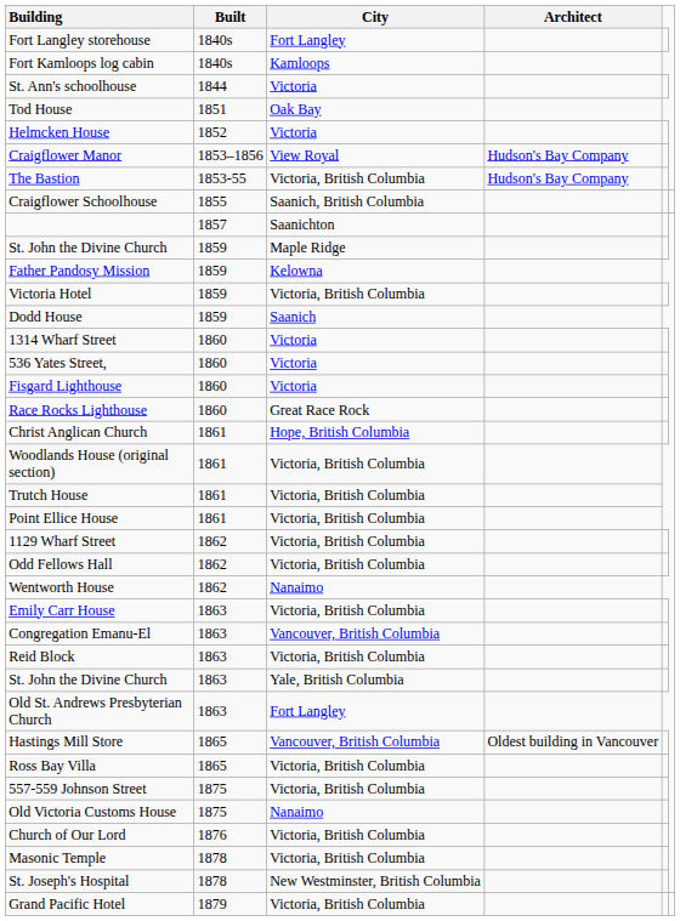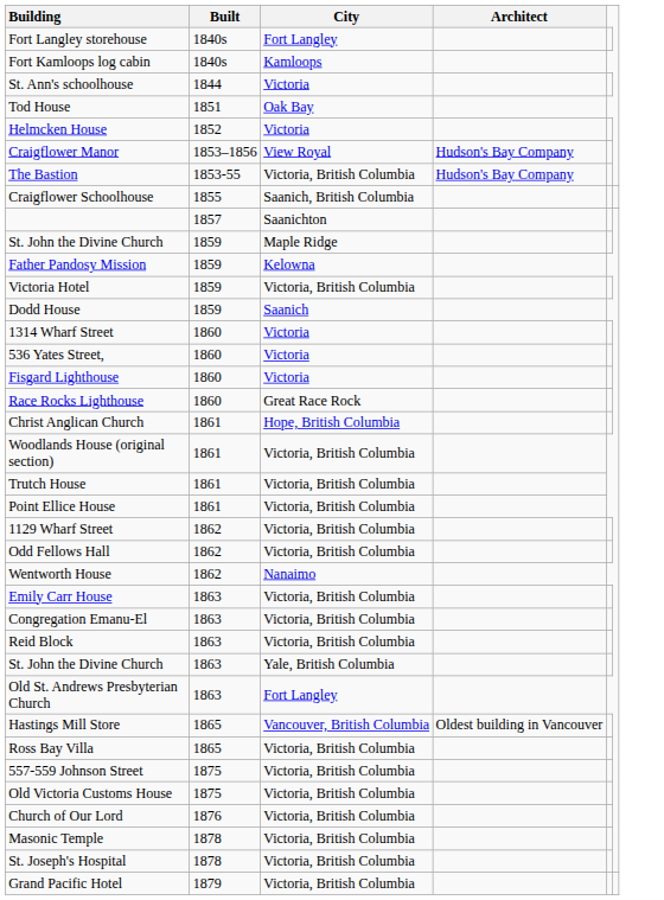 <table class="wikitable sortable">
 <tr>
 <th style="text-align:left;width:200px">Building</th>
 <th>Built</th>
 <th>City</th>
 <th>Architect</th>
 </tr>
 <tr>
 <td>Fort Langley storehouse</td>
 <td>1840s</td>
 <td><a href='#'>Fort Langley</a></td>
 <td></td>
 <td></td>
 </tr>
 <tr>
 <td>Fort Kamloops log cabin</td>
 <td>1840s</td>
 <td><a href='#'>Kamloops</a></td>
 <td></td>
 </tr>
 <tr>
 <td>St. Ann's schoolhouse</td>
 <td>1844</td>
 <td><a href='#'>Victoria</a></td>
 <td></td>
 <td></td>
 </tr>
 <tr>
 <td>Tod House</td>
 <td>1851</td>
 <td><a href='#'>Oak Bay</a></td>
 <td></td>
 </tr>
 <tr>
 <td><a href='#'>Helmcken House</a></td>
 <td>1852</td>
 <td><a href='#'>Victoria</a></td>
 <td></td>
 <td></td>
 </tr>
 <tr>
 <td><a href='#'>Craigflower Manor</a></td>
 <td>1853–1856</td>
 <td><a href='#'>View Royal</a></td>
 <td><a href='#'>Hudson's Bay Company</a></td>
 <td></td>
 </tr>
 <tr>
 <td><a href='#'>The Bastion</a></td>
 <td>1853-55</td>
 <td>Victoria, British Columbia</td>
 <td><a href='#'>Hudson's Bay Company</a></td>
 <td></td>
 </tr>
 <tr>
 <td>Craigflower Schoolhouse</td>
 <td>1855</td>
 <td>Saanich, British Columbia</td>
 <td></td>
 <td></td>
 <td></td>
 </tr>
 <tr>
 <td></td>
 <td>1857</td>
 <td>Saanichton</td>
 <td></td>
 <td></td>
 </tr>
 <tr>
 <td>St. John the Divine Church</td>
 <td>1859</td>
 <td><abbr>Maple Ridge</abbr></td>
 <td></td>
 <td></td>
 </tr>
 <tr>
 <td><a href='#'>Father Pandosy Mission</a></td>
 <td>1859</td>
 <td><a href='#'>Kelowna</a></td>
 <td></td>
 </tr>
 <tr>
 <td>Victoria Hotel</td>
 <td>1859</td>
 <td>Victoria, British Columbia</td>
 <td></td>
 <td></td>
 </tr>
 <tr>
 <td>Dodd House</td>
 <td>1859</td>
 <td><a href='#'>Saanich</a></td>
 <td></td>
 </tr>
 <tr>
 <td>1314 Wharf Street</td>
 <td>1860</td>
 <td><a href='#'>Victoria</a></td>
 <td></td>
 <td></td>
 </tr>
 <tr>
 <td>536 Yates Street,</td>
 <td>1860</td>
 <td><a href='#'>Victoria</a></td>
 <td></td>
 <td></td>
 </tr>
 <tr>
 <td><a href='#'>Fisgard Lighthouse</a></td>
 <td>1860</td>
 <td><a href='#'>Victoria</a></td>
 <td></td>
 <td></td>
 </tr>
 <tr>
 <td><a href='#'>Race Rocks Lighthouse</a></td>
 <td>1860</td>
 <td><abbr>Great Race Rock</abbr></td>
 <td></td>
 <td></td>
 </tr>
 <tr>
 <td>Christ Anglican Church</td>
 <td>1861</td>
 <td><a href='#'>Hope, British Columbia</a></td>
 <td></td>
 <td></td>
 </tr>
 <tr>
 <td>Woodlands House (original section)</td>
 <td>1861</td>
 <td>Victoria, British Columbia</td>
 <td></td>
 </tr>
 <tr>
 <td>Trutch House</td>
 <td>1861</td>
 <td>Victoria, British Columbia</td>
 <td></td>
 </tr>
 <tr>
 <td>Point Ellice House</td>
 <td>1861</td>
 <td>Victoria, British Columbia</td>
 <td></td>
 </tr>
 <tr>
 <td>1129 Wharf Street</td>
 <td>1862</td>
 <td>Victoria, British Columbia</td>
 <td></td>
 <td></td>
 </tr>
 <tr>
 <td>Odd Fellows Hall</td>
 <td>1862</td>
 <td>Victoria, British Columbia</td>
 <td></td>
 <td></td>
 </tr>
 <tr>
 <td>Wentworth House</td>
 <td>1862</td>
 <td><a href='#'>Nanaimo</a></td>
 <td></td>
 </tr>
 <tr>
 <td><a href='#'>Emily Carr House</a></td>
 <td>1863</td>
 <td>Victoria, British Columbia</td>
 <td></td>
 <td></td>
 </tr>
 <tr>
 <td>Congregation Emanu-El</td>
 <td>1863</td>
-<td><a href='#'>Vancouver, British Columbia</a></td>
+<td>Victoria, British Columbia</td>
 <td></td>
 <td></td>
 </tr>
 <tr>
 <td>Reid Block</td>
 <td>1863</td>
 <td>Victoria, British Columbia</td>
 <td></td>
 <td></td>
 </tr>
 <tr>
 <td>St. John the Divine Church</td>
 <td>1863</td>
 <td>Yale, British Columbia</td>
 <td></td>
 <td></td>
 </tr>
 <tr>
 <td>Old St. Andrews Presbyterian Church</td>
 <td>1863</td>
 <td><a href='#'>Fort Langley</a></td>
 <td></td>
 </tr>
 <tr>
 <td>Hastings Mill Store</td>
 <td>1865</td>
 <td><a href='#'>Vancouver, British Columbia</a></td>
 <td>Oldest building in Vancouver</td>
 <td></td>
 </tr>
 <tr>
 <td>Ross Bay Villa</td>
 <td>1865</td>
 <td>Victoria, British Columbia</td>
 <td></td>
 <td></td>
 </tr>
 <tr>
 <td>557-559 Johnson Street</td>
 <td>1875</td>
 <td>Victoria, British Columbia</td>
 <td></td>
 <td></td>
 </tr>
 <tr>
 <td>Old Victoria Customs House</td>
 <td>1875</td>
-<td><a href='#'>Nanaimo</a></td>
+<td>Victoria, British Columbia</td>
 <td></td>
 <td></td>
 </tr>
 <tr>
 <td>Church of Our Lord</td>
 <td>1876</td>
 <td>Victoria, British Columbia</td>
 <td></td>
 <td></td>
 </tr>
 <tr>
 <td>Masonic Temple</td>
 <td>1878</td>
 <td>Victoria, British Columbia</td>
 <td></td>
 <td></td>
 </tr>
 <tr>
 <td>St. Joseph's Hospital</td>
 <td>1878</td>
-<td>New Westminster, British Columbia</td>
+<td>Victoria, British Columbia</td>
 <td></td>
 <td></td>
 </tr>
 <tr>
 <td>Grand Pacific Hotel</td>
 <td>1879</td>
 <td>Victoria, British Columbia</td>
 <td></td>
 <td></td>
 <td></td>
 </tr>
 </table>
